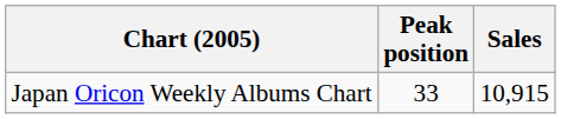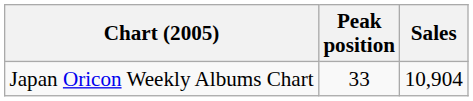 <table class="wikitable sortable">
 <tr>
 <th>Chart (2005)</th>
 <th>Peak<br>position</th>
 <th>Sales</th>
 </tr>
 <tr>
 <td>Japan <a href='#'>Oricon</a> Weekly Albums Chart</td>
 <td align="center">33</td>
-<td align="center">10,915</td>
+<td align="center">10,904</td>
 </tr>
 </table>
